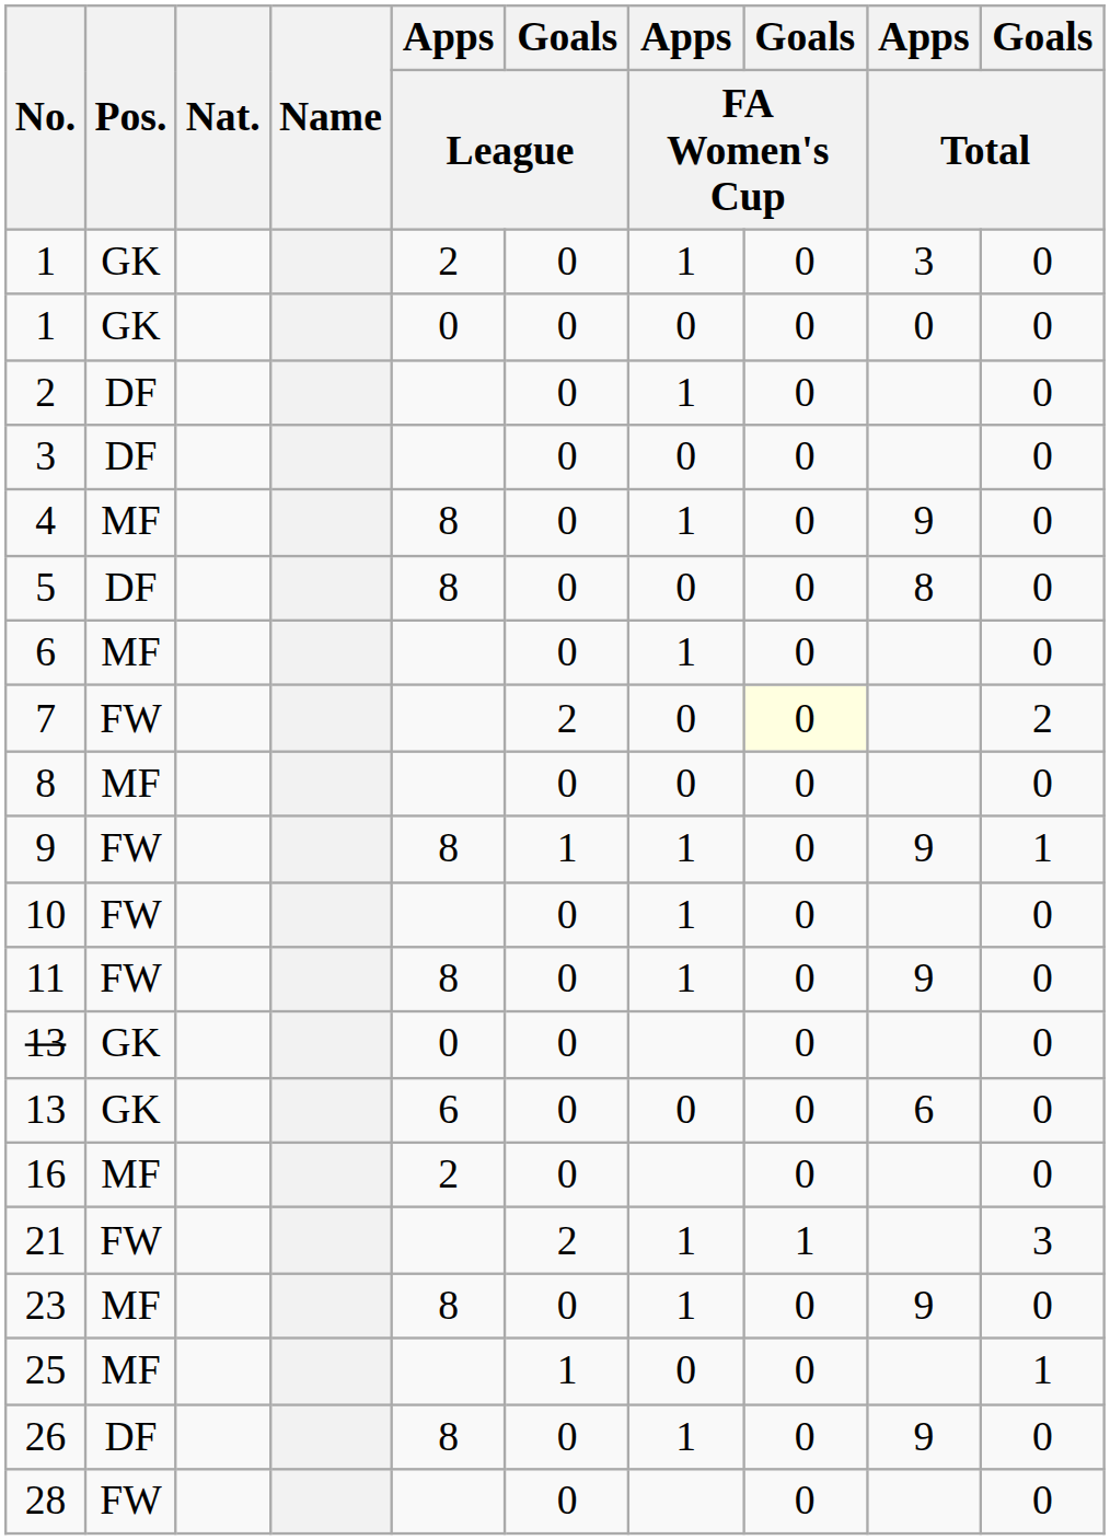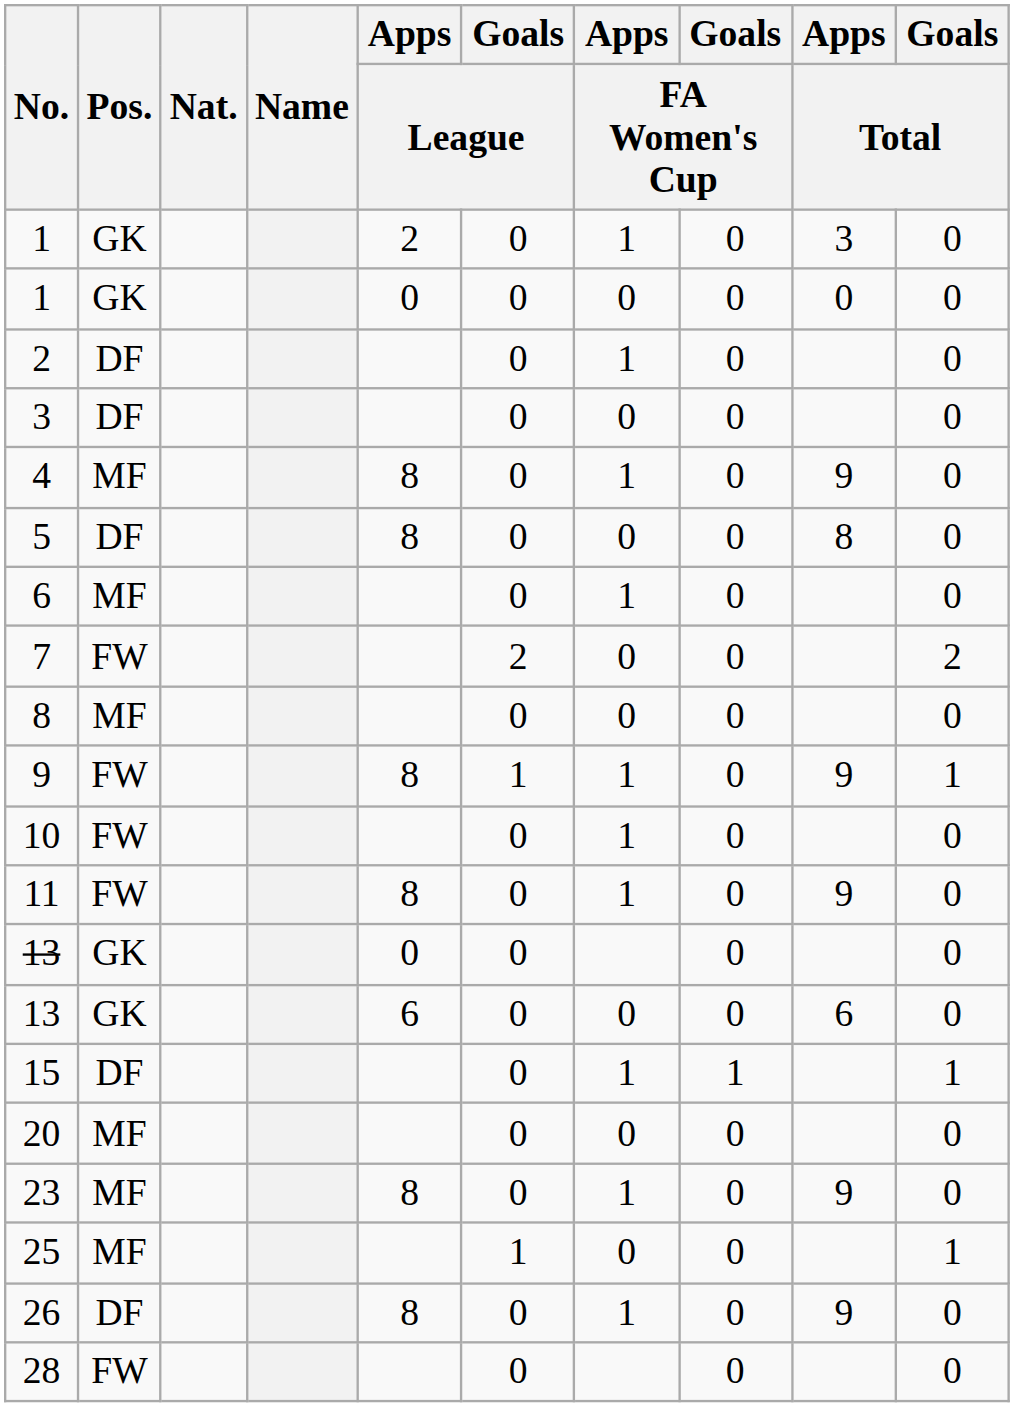 <table class="wikitable sortable plainrowheaders" style="text-align:center">
 <tr>
 <th scope="col" rowspan="2">No.</th>
 <th scope="col" rowspan="2">Pos.</th>
 <th scope="col" rowspan="2">Nat.</th>
 <th scope="col" rowspan="2">Name</th>
 <th scope="col">Apps</th>
 <th scope="col">Goals</th>
 <th scope="col">Apps</th>
 <th scope="col">Goals</th>
 <th scope="col">Apps</th>
 <th scope="col">Goals</th>
 </tr>
 <tr class="unsortable">
 <th colspan="2" width="85">League</th>
 <th colspan="2" width="85">FA Women's Cup</th>
 <th colspan="2" width="85">Total</th>
 </tr>
 <tr>
 <td>1</td>
 <td>GK</td>
 <td></td>
 <th scope="row"></th>
 <td>2</td>
 <td>0</td>
 <td>1</td>
 <td>0</td>
 <td>3</td>
 <td>0</td>
 </tr>
 <tr>
 <td>1</td>
 <td>GK</td>
 <td></td>
 <th scope="row"></th>
 <td>0</td>
 <td>0</td>
 <td>0</td>
 <td>0</td>
 <td>0</td>
 <td>0</td>
 </tr>
 <tr>
 <td>2</td>
 <td>DF</td>
 <td></td>
 <th scope="row"></th>
 <td></td>
 <td>0</td>
 <td>1</td>
 <td>0</td>
 <td></td>
 <td>0</td>
 </tr>
 <tr>
 <td>3</td>
 <td>DF</td>
 <td></td>
 <th scope="row"></th>
 <td></td>
 <td>0</td>
 <td>0</td>
 <td>0</td>
 <td></td>
 <td>0</td>
 </tr>
 <tr>
 <td>4</td>
 <td>MF</td>
 <td></td>
 <th scope="row"></th>
 <td>8</td>
 <td>0</td>
 <td>1</td>
 <td>0</td>
 <td>9</td>
 <td>0</td>
 </tr>
 <tr>
 <td>5</td>
 <td>DF</td>
 <td></td>
 <th scope="row"></th>
 <td>8</td>
 <td>0</td>
 <td>0</td>
 <td>0</td>
 <td>8</td>
 <td>0</td>
 </tr>
 <tr>
 <td>6</td>
 <td>MF</td>
 <td></td>
 <th scope="row"></th>
 <td></td>
 <td>0</td>
 <td>1</td>
 <td>0</td>
 <td></td>
 <td>0</td>
 </tr>
 <tr>
 <td>7</td>
 <td>FW</td>
 <td></td>
 <th scope="row"></th>
 <td></td>
 <td>2</td>
 <td>0</td>
-<td style="background: lightyellow;">0</td>
+<td>0</td>
 <td></td>
 <td>2</td>
 </tr>
 <tr>
 <td>8</td>
 <td>MF</td>
 <td></td>
 <th scope="row"></th>
 <td></td>
 <td>0</td>
 <td>0</td>
 <td>0</td>
 <td></td>
 <td>0</td>
 </tr>
 <tr>
 <td>9</td>
 <td>FW</td>
 <td></td>
 <th scope="row"></th>
 <td>8</td>
 <td>1</td>
 <td>1</td>
 <td>0</td>
 <td>9</td>
 <td>1</td>
 </tr>
 <tr>
 <td>10</td>
 <td>FW</td>
 <td></td>
 <th scope="row"></th>
 <td></td>
 <td>0</td>
 <td>1</td>
 <td>0</td>
 <td></td>
 <td>0</td>
 </tr>
 <tr>
 <td>11</td>
 <td>FW</td>
 <td></td>
 <th scope="row"></th>
 <td>8</td>
 <td>0</td>
 <td>1</td>
 <td>0</td>
 <td>9</td>
 <td>0</td>
 </tr>
 <tr>
 <td><s>13</s> </td>
 <td>GK</td>
 <td></td>
 <th scope="row"></th>
 <td>0</td>
 <td>0</td>
 <td></td>
 <td>0</td>
 <td></td>
 <td>0</td>
 </tr>
 <tr>
 <td>13</td>
 <td>GK</td>
 <td></td>
 <th scope="row"></th>
 <td>6</td>
 <td>0</td>
 <td>0</td>
 <td>0</td>
 <td>6</td>
 <td>0</td>
 </tr>
 <tr>
-<td>16</td>
+<td>15</td>
+<td>DF</td>
+<td></td>
+<th scope="row"></th>
+<td></td>
+<td>0</td>
+<td>1</td>
+<td>1</td>
+<td></td>
+<td>1</td>
+</tr>
+<tr>
+<td>20</td>
 <td>MF</td>
 <td></td>
 <th scope="row"></th>
-<td>2</td>
+<td></td>
+<td>0</td>
+<td>0</td>
 <td>0</td>
 <td></td>
 <td>0</td>
-<td></td>
-<td>0</td>
-</tr>
-<tr>
-<td>21</td>
-<td>FW</td>
-<td></td>
-<th scope="row"></th>
-<td></td>
-<td>2</td>
-<td>1</td>
-<td>1</td>
-<td></td>
-<td>3</td>
 </tr>
 <tr>
 <td>23</td>
 <td>MF</td>
 <td></td>
 <th scope="row"></th>
 <td>8</td>
 <td>0</td>
 <td>1</td>
 <td>0</td>
 <td>9</td>
 <td>0</td>
 </tr>
 <tr>
 <td>25</td>
 <td>MF</td>
 <td></td>
 <th scope="row"></th>
 <td></td>
 <td>1</td>
 <td>0</td>
 <td>0</td>
 <td></td>
 <td>1</td>
 </tr>
 <tr>
 <td>26</td>
 <td>DF</td>
 <td></td>
 <th scope="row"></th>
 <td>8</td>
 <td>0</td>
 <td>1</td>
 <td>0</td>
 <td>9</td>
 <td>0</td>
 </tr>
 <tr>
 <td>28</td>
 <td>FW</td>
 <td></td>
 <th scope="row"></th>
 <td></td>
 <td>0</td>
 <td></td>
 <td>0</td>
 <td></td>
 <td>0</td>
 </tr>
 </table>
